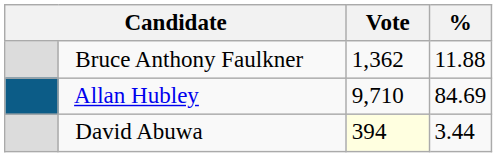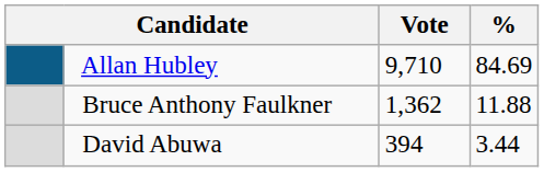 <table class="wikitable">
 <tr>
 <th bgcolor="#DDDDFF" width="230px" colspan="2">Candidate</th>
 <th bgcolor="#DDDDFF" width="50px">Vote</th>
 <th bgcolor="#DDDDFF" width="30px">%</th>
-</tr>
-<tr>
-<td bgcolor=#DCDCDC width="30px"> </td>
-<td>  Bruce Anthony Faulkner</td>
-<td>1,362</td>
-<td>11.88</td>
 </tr>
 <tr>
 <td bgcolor=#0C5C87 width="30px"> </td>
 <td>  <a href='#'>Allan Hubley</a></td>
 <td>9,710</td>
 <td>84.69</td>
 </tr>
 <tr>
 <td bgcolor=#DCDCDC width="30px"> </td>
+<td>  Bruce Anthony Faulkner</td>
+<td>1,362</td>
+<td>11.88</td>
+</tr>
+<tr>
+<td bgcolor=#DCDCDC width="30px"> </td>
 <td>  David Abuwa</td>
-<td style="background: lightyellow;">394</td>
+<td>394</td>
 <td>3.44</td>
 </tr>
 </table>
